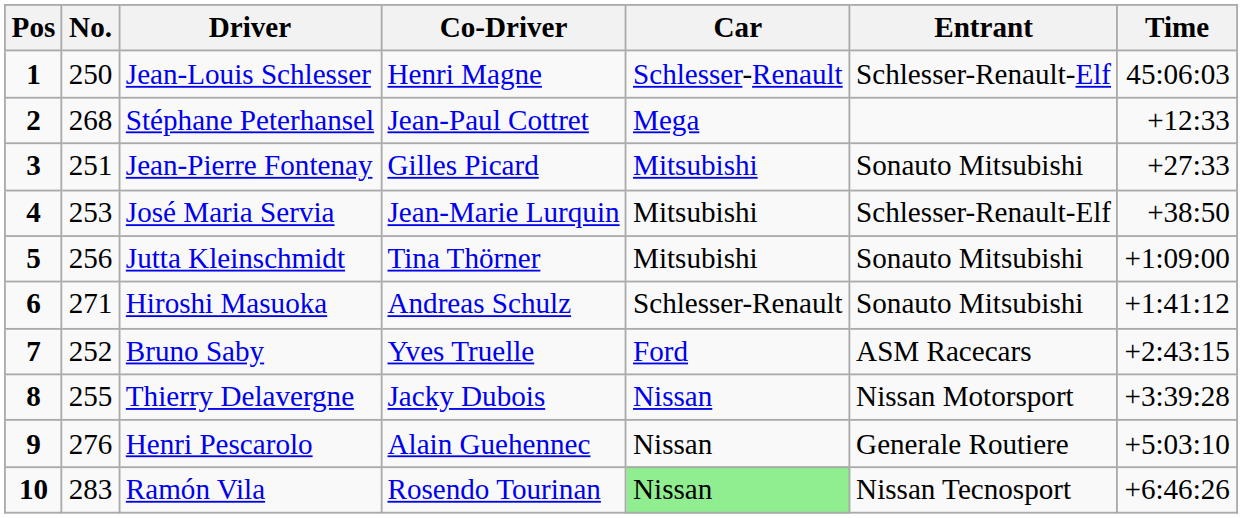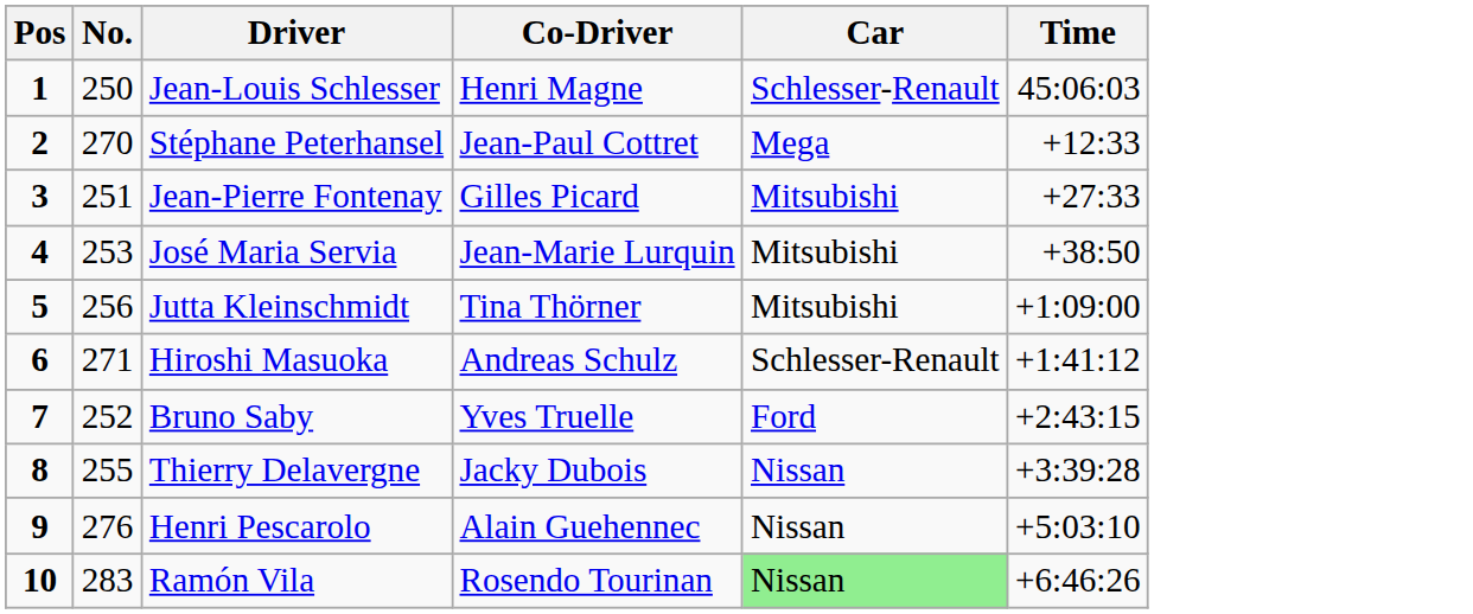 <table class="wikitable">
 <tr>
 <th>Pos</th>
 <th>No.</th>
 <th>Driver</th>
 <th>Co-Driver</th>
 <th>Car</th>
-<th>Entrant</th>
 <th>Time</th>
 </tr>
 <tr>
 <td align=center><strong>1</strong></td>
 <td>250</td>
 <td> <a href='#'>Jean-Louis Schlesser</a></td>
 <td> <a href='#'>Henri Magne</a></td>
 <td><a href='#'>Schlesser</a>-<a href='#'>Renault</a></td>
-<td>Schlesser-Renault-<a href='#'>Elf</a></td>
 <td align="right">45:06:03</td>
 </tr>
 <tr>
 <td align=center><strong>2</strong></td>
-<td>268</td>
+<td>270</td>
 <td> <a href='#'>Stéphane Peterhansel</a></td>
 <td> <a href='#'>Jean-Paul Cottret</a></td>
 <td><a href='#'>Mega</a></td>
-<td></td>
 <td align="right">+12:33</td>
 </tr>
 <tr>
 <td align=center><strong>3</strong></td>
 <td>251</td>
 <td> <a href='#'>Jean-Pierre Fontenay</a></td>
 <td> <a href='#'>Gilles Picard</a></td>
 <td><a href='#'>Mitsubishi</a></td>
-<td>Sonauto Mitsubishi</td>
 <td align="right">+27:33</td>
 </tr>
 <tr>
 <td align=center><strong>4</strong></td>
 <td>253</td>
 <td> <a href='#'>José Maria Servia</a></td>
 <td><a href='#'>Jean-Marie Lurquin</a></td>
 <td>Mitsubishi</td>
-<td>Schlesser-Renault-Elf</td>
 <td align="right">+38:50</td>
 </tr>
 <tr>
 <td align=center><strong>5</strong></td>
 <td>256</td>
 <td> <a href='#'>Jutta Kleinschmidt</a></td>
 <td> <a href='#'>Tina Thörner</a></td>
 <td>Mitsubishi</td>
-<td>Sonauto Mitsubishi</td>
 <td align="right">+1:09:00</td>
 </tr>
 <tr>
 <td align=center><strong>6</strong></td>
 <td>271</td>
 <td> <a href='#'>Hiroshi Masuoka</a></td>
 <td> <a href='#'>Andreas Schulz</a></td>
 <td>Schlesser-Renault</td>
-<td>Sonauto Mitsubishi</td>
 <td align="right">+1:41:12</td>
 </tr>
 <tr>
 <td align=center><strong>7</strong></td>
 <td>252</td>
 <td> <a href='#'>Bruno Saby</a></td>
 <td> <a href='#'>Yves Truelle</a></td>
 <td><a href='#'>Ford</a></td>
-<td>ASM Racecars</td>
 <td align="right">+2:43:15</td>
 </tr>
 <tr>
 <td align=center><strong>8</strong></td>
 <td>255</td>
 <td> <a href='#'>Thierry Delavergne</a></td>
 <td> <a href='#'>Jacky Dubois</a></td>
 <td><a href='#'>Nissan</a></td>
-<td>Nissan Motorsport</td>
 <td align="right">+3:39:28</td>
 </tr>
 <tr>
 <td align=center><strong>9</strong></td>
 <td>276</td>
 <td> <a href='#'>Henri Pescarolo</a></td>
 <td> <a href='#'>Alain Guehennec</a></td>
 <td>Nissan</td>
-<td>Generale Routiere</td>
 <td align="right">+5:03:10</td>
 </tr>
 <tr>
 <td align=center><strong>10</strong></td>
 <td>283</td>
 <td> <a href='#'>Ramón Vila</a></td>
 <td> <a href='#'>Rosendo Tourinan</a></td>
 <td style="background: lightgreen;">Nissan</td>
-<td>Nissan Tecnosport</td>
 <td align="right">+6:46:26</td>
 </tr>
 </table>
